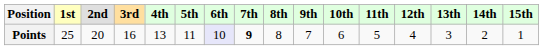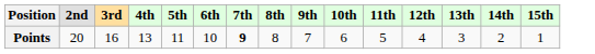 <table class="wikitable" style=" text-align:center">
 <tr>
 <th>Position</th>
-<td style="background:#ffffbf;"> <strong>1st</strong> </td>
 <td style="background:#dfdfdf;"> <strong>2nd</strong> </td>
 <td style="background:#ffdf9f;"> <strong>3rd</strong> </td>
 <td style="background:#dfffdf;"> <strong>4th</strong> </td>
 <td style="background:#dfffdf;"> <strong>5th</strong> </td>
 <td style="background:#dfffdf;"> <strong>6th</strong> </td>
 <td style="background:#dfffdf;"> <strong>7th</strong> </td>
 <td style="background:#dfffdf;"> <strong>8th</strong> </td>
 <td style="background:#dfffdf;"> <strong>9th</strong> </td>
 <td style="background:#dfffdf;"> <strong>10th</strong> </td>
 <td style="background:#dfffdf;"> <strong>11th</strong> </td>
 <td style="background:#dfffdf;"> <strong>12th</strong> </td>
 <td style="background:#dfffdf;"> <strong>13th</strong> </td>
 <td style="background:#dfffdf;"> <strong>14th</strong> </td>
 <td style="background:#dfffdf;"> <strong>15th</strong> </td>
 </tr>
 <tr>
 <th>Points</th>
-<td>25</td>
 <td>20</td>
 <td>16</td>
 <td>13</td>
 <td>11</td>
-<td style="background: lavender;">10</td>
+<td>10</td>
 <td><strong>9</strong></td>
 <td>8</td>
 <td>7</td>
 <td>6</td>
 <td>5</td>
 <td>4</td>
 <td>3</td>
 <td>2</td>
 <td>1</td>
 </tr>
 </table>
